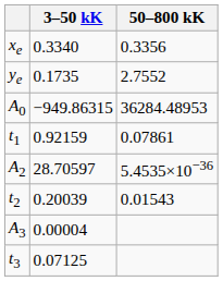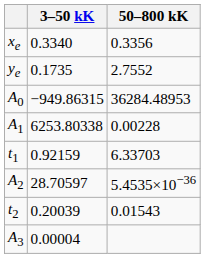 <table class="wikitable">
 <tr>
 <th></th>
 <th>3–50 <a href='#'>kK</a></th>
 <th>50–800 kK</th>
 </tr>
 <tr>
 <td><em>x<sub>e</sub></em></td>
 <td>0.3340</td>
 <td>0.3356</td>
 </tr>
 <tr>
 <td><em>y<sub>e</sub></em></td>
 <td>0.1735</td>
 <td>2.7552</td>
 </tr>
 <tr>
 <td><em>A</em><sub>0</sub></td>
 <td>−949.86315</td>
 <td>36284.48953</td>
 </tr>
 <tr>
+<td><em>A</em><sub>1</sub></td>
+<td>6253.80338</td>
+<td>0.00228</td>
+</tr>
+<tr>
 <td><em>t</em><sub>1</sub></td>
 <td>0.92159</td>
-<td>0.07861</td>
+<td>6.33703</td>
 </tr>
 <tr>
 <td><em>A</em><sub>2</sub></td>
 <td>28.70597</td>
 <td>5.4535×10<sup>−36</sup></td>
 </tr>
 <tr>
 <td><em>t</em><sub>2</sub></td>
 <td>0.20039</td>
 <td>0.01543</td>
 </tr>
 <tr>
 <td><em>A</em><sub>3</sub></td>
 <td>0.00004</td>
 <td></td>
 </tr>
-<tr>
-<td><em>t</em><sub>3</sub></td>
-<td>0.07125</td>
-<td></td>
-</tr>
 </table>
